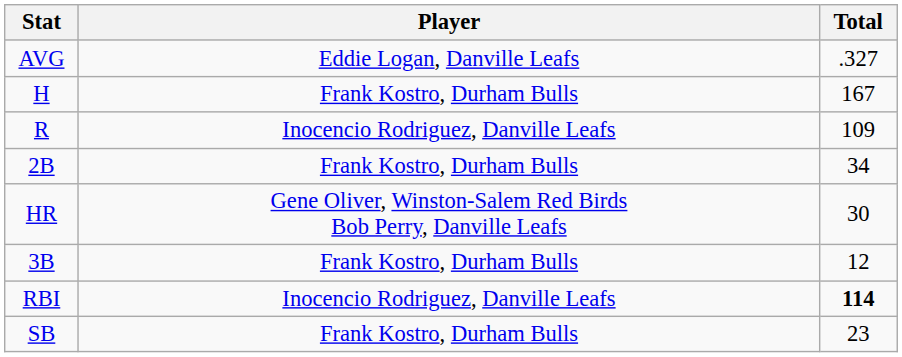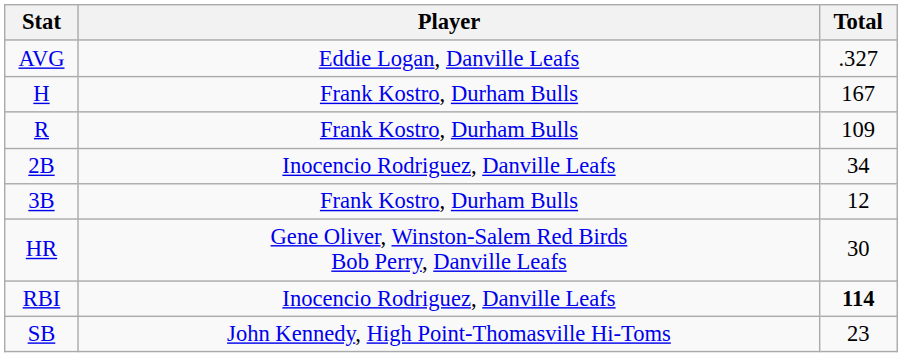 <table class="wikitable" width="40%" style="text-align:center;">
 <tr>
 <th width="5%">Stat</th>
 <th width="60%">Player</th>
 <th width="5%">Total</th>
 </tr>
 <tr>
 <td><a href='#'>AVG</a></td>
 <td><a href='#'>Eddie Logan</a>, <a href='#'>Danville Leafs</a></td>
 <td>.327</td>
 </tr>
 <tr>
 <td><a href='#'>H</a></td>
 <td><a href='#'>Frank Kostro</a>, <a href='#'>Durham Bulls</a></td>
 <td>167</td>
 </tr>
 <tr>
 <td><a href='#'>R</a></td>
-<td><a href='#'>Inocencio Rodriguez</a>, <a href='#'>Danville Leafs</a></td>
+<td><a href='#'>Frank Kostro</a>, <a href='#'>Durham Bulls</a></td>
 <td>109</td>
 </tr>
 <tr>
 <td><a href='#'>2B</a></td>
+<td><a href='#'>Inocencio Rodriguez</a>, <a href='#'>Danville Leafs</a></td>
+<td>34</td>
+</tr>
+<tr>
+<td><a href='#'>3B</a></td>
 <td><a href='#'>Frank Kostro</a>, <a href='#'>Durham Bulls</a></td>
-<td>34</td>
+<td>12</td>
 </tr>
 <tr>
 <td><a href='#'>HR</a></td>
 <td><a href='#'>Gene Oliver</a>, <a href='#'>Winston-Salem Red Birds</a> <br> <a href='#'>Bob Perry</a>, <a href='#'>Danville Leafs</a></td>
 <td>30</td>
-</tr>
-<tr>
-<td><a href='#'>3B</a></td>
-<td><a href='#'>Frank Kostro</a>, <a href='#'>Durham Bulls</a></td>
-<td>12</td>
 </tr>
 <tr>
 <td><a href='#'>RBI</a></td>
 <td><a href='#'>Inocencio Rodriguez</a>, <a href='#'>Danville Leafs</a></td>
 <td><strong>114</strong></td>
 </tr>
 <tr>
 <td><a href='#'>SB</a></td>
-<td><a href='#'>Frank Kostro</a>, <a href='#'>Durham Bulls</a></td>
+<td><a href='#'>John Kennedy</a>, <a href='#'>High Point-Thomasville Hi-Toms</a></td>
 <td>23</td>
 </tr>
 </table>
